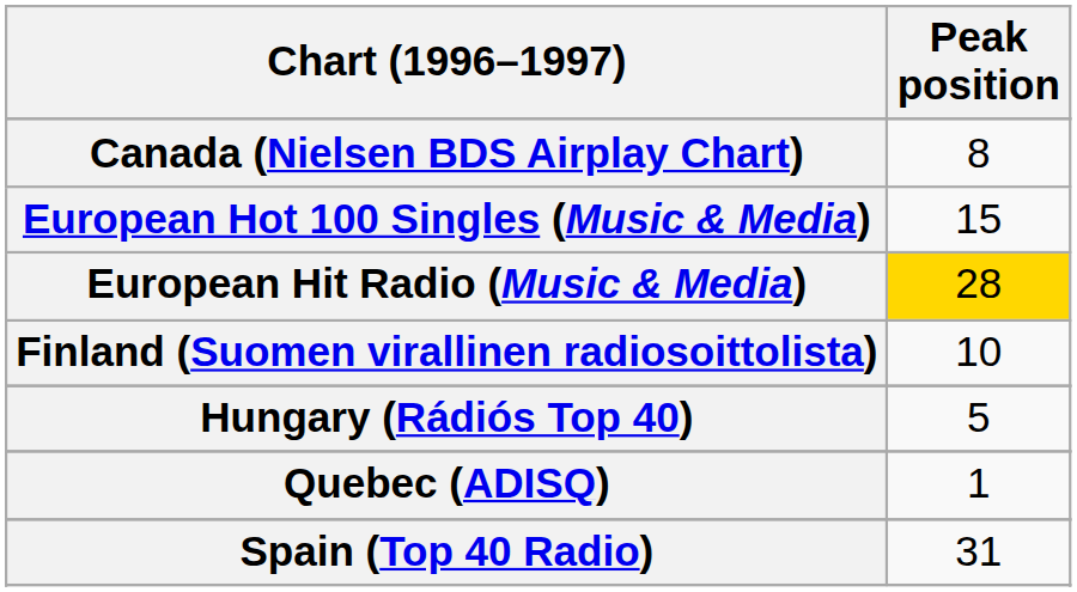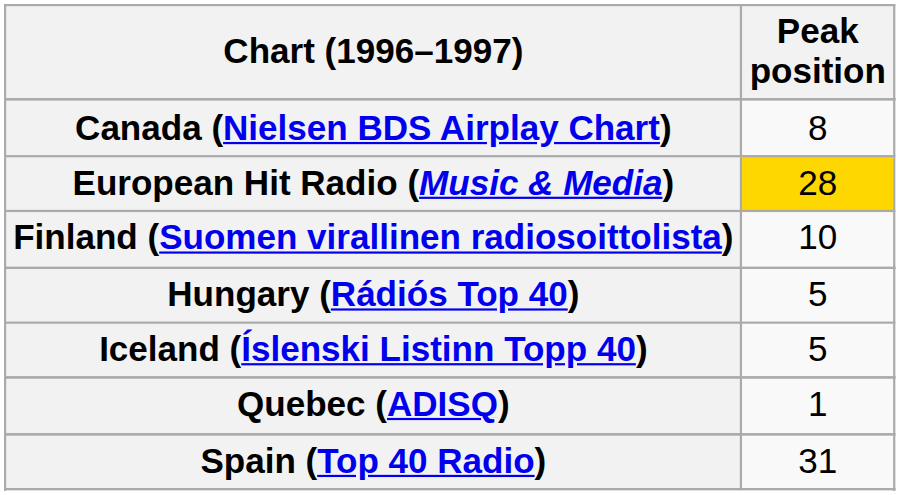 <table class="wikitable sortable plainrowheaders" style="text-align:center">
 <tr>
 <th scope="col">Chart (1996–1997)</th>
 <th scope="col">Peak<br>position</th>
 </tr>
 <tr>
 </tr>
 <tr>
 </tr>
 <tr>
 </tr>
 <tr>
 </tr>
 <tr>
 </tr>
 <tr>
 </tr>
 <tr>
 <th scope="row">Canada (<a href='#'>Nielsen BDS Airplay Chart</a>)</th>
 <td>8</td>
 </tr>
 <tr>
-<th scope="row"><a href='#'>European Hot 100 Singles</a> (<em><a href='#'>Music & Media</a></em>)</th>
-<td>15</td>
-</tr>
-<tr>
 <th scope="row">European Hit Radio (<em><a href='#'>Music & Media</a></em>)</th>
 <td style="background: gold;">28</td>
 </tr>
 <tr>
 <th scope="row">Finland (<a href='#'>Suomen virallinen radiosoittolista</a>)</th>
 <td>10</td>
 </tr>
 <tr>
 </tr>
 <tr>
 </tr>
 <tr>
 <th scope="row">Hungary (<a href='#'>Rádiós Top 40</a>)</th>
+<td>5</td>
+</tr>
+<tr>
+<th scope="row">Iceland (<a href='#'>Íslenski Listinn Topp 40</a>)</th>
 <td>5</td>
 </tr>
 <tr>
 </tr>
 <tr>
 </tr>
 <tr>
 </tr>
 <tr>
 </tr>
 <tr>
 </tr>
 <tr>
 <th scope="row">Quebec (<a href='#'>ADISQ</a>)</th>
 <td>1</td>
 </tr>
 <tr>
 </tr>
 <tr>
 <th scope="row">Spain (<a href='#'>Top 40 Radio</a>)</th>
 <td>31</td>
 </tr>
 <tr>
 </tr>
 <tr>
 </tr>
 <tr>
 </tr>
 <tr>
 </tr>
 <tr>
 </tr>
 <tr>
 </tr>
 <tr>
 </tr>
 <tr>
 </tr>
 </table>
